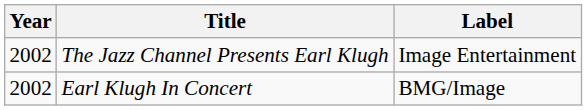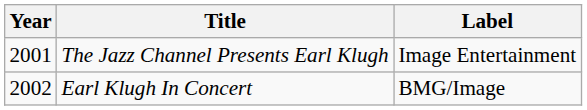 <table class="wikitable">
 <tr style="text-align:center;">
 <th>Year</th>
 <th>Title</th>
 <th>Label</th>
 </tr>
 <tr>
-<td>2002</td>
+<td>2001</td>
 <td><em>The Jazz Channel Presents Earl Klugh </em></td>
 <td>Image Entertainment</td>
 </tr>
 <tr>
 <td>2002</td>
 <td><em>Earl Klugh In Concert</em></td>
 <td>BMG/Image</td>
 </tr>
 </table>
